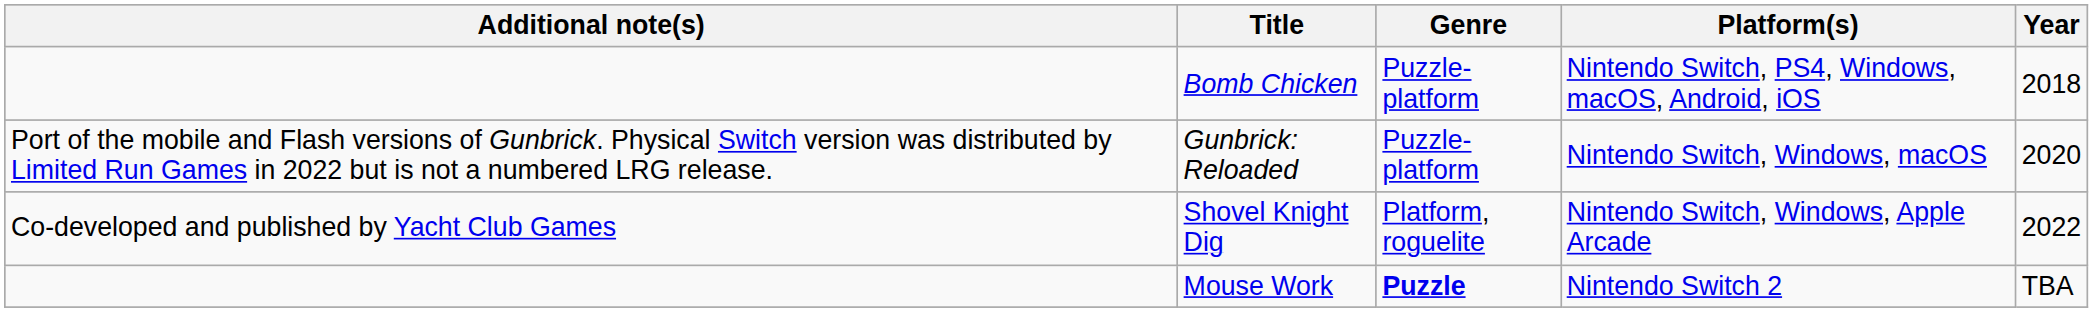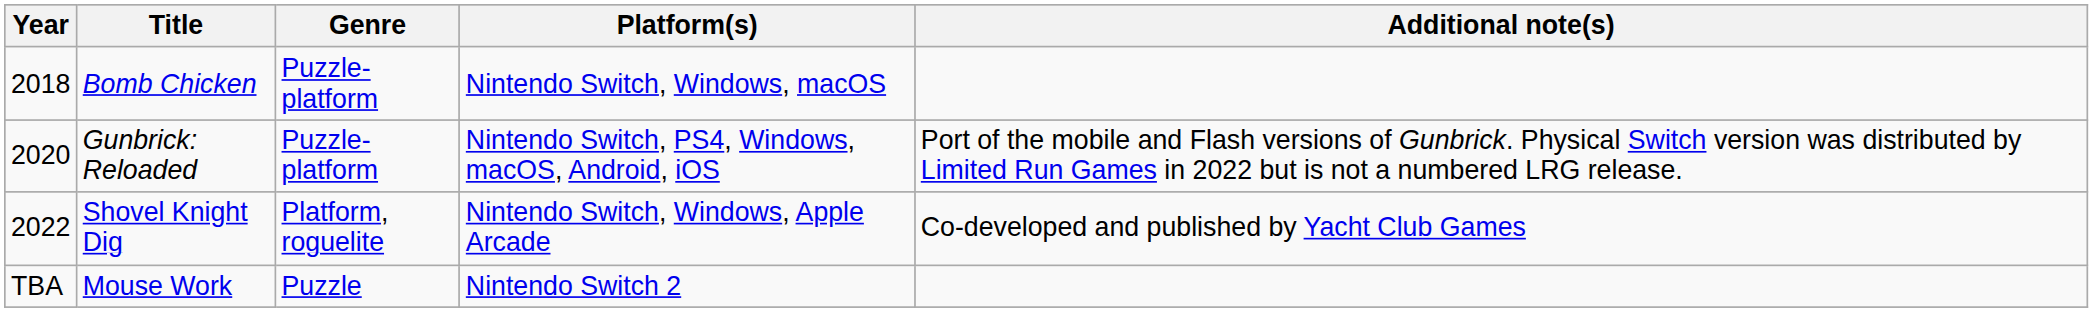 <table class="wikitable sortable">
 <tr>
-<th>Additional note(s)</th>
+<th>Year</th>
 <th>Title</th>
 <th>Genre</th>
 <th>Platform(s)</th>
-<th>Year</th>
+<th>Additional note(s)</th>
 </tr>
 <tr>
-<td></td>
+<td>2018</td>
 <td><em><a href='#'>Bomb Chicken</a></em></td>
 <td><a href='#'>Puzzle-platform</a></td>
-<td><a href='#'>Nintendo Switch</a>, <a href='#'>PS4</a>, <a href='#'>Windows</a>, <a href='#'>macOS</a>, <a href='#'>Android</a>, <a href='#'>iOS</a></td>
-<td>2018</td>
+<td><a href='#'>Nintendo Switch</a>, <a href='#'>Windows</a>, <a href='#'>macOS</a></td>
+<td></td>
 </tr>
 <tr>
-<td>Port of the mobile and Flash versions of <em>Gunbrick</em>. Physical <a href='#'>Switch</a> version was distributed by <a href='#'>Limited Run Games</a> in 2022 but is not a numbered LRG release.<em></td>
+<td>2020</td>
 <td><em>Gunbrick: Reloaded</em></td>
 <td><a href='#'>Puzzle-platform</a></td>
-<td><a href='#'>Nintendo Switch</a>, <a href='#'>Windows</a>, <a href='#'>macOS</a></td>
-<td>2020</td>
+<td><a href='#'>Nintendo Switch</a>, <a href='#'>PS4</a>, <a href='#'>Windows</a>, <a href='#'>macOS</a>, <a href='#'>Android</a>, <a href='#'>iOS</a></td>
+<td>Port of the mobile and Flash versions of <em>Gunbrick</em>. Physical <a href='#'>Switch</a> version was distributed by <a href='#'>Limited Run Games</a> in 2022 but is not a numbered LRG release.<em></td>
 </tr>
 <tr>
-<td>Co-developed and published by <a href='#'>Yacht Club Games</a></td>
+<td>2022</td>
 <td></em><a href='#'>Shovel Knight Dig</a><em></td>
 <td><a href='#'>Platform</a>, <a href='#'>roguelite</a></td>
 <td><a href='#'>Nintendo Switch</a>, <a href='#'>Windows</a>, <a href='#'>Apple Arcade</a></td>
-<td>2022</td>
+<td>Co-developed and published by <a href='#'>Yacht Club Games</a></td>
 </tr>
 <tr>
+<td>TBA</td>
+<td></em><a href='#'>Mouse Work</a><em></td>
+<td><a href='#'>Puzzle</a></td>
+<td><a href='#'>Nintendo Switch 2</a></td>
 <td></td>
-<td></em><a href='#'>Mouse Work</a><em></td>
-<td><strong><a href='#'>Puzzle</a></strong></td>
-<td><a href='#'>Nintendo Switch 2</a></td>
-<td>TBA</td>
 </tr>
 </table>
